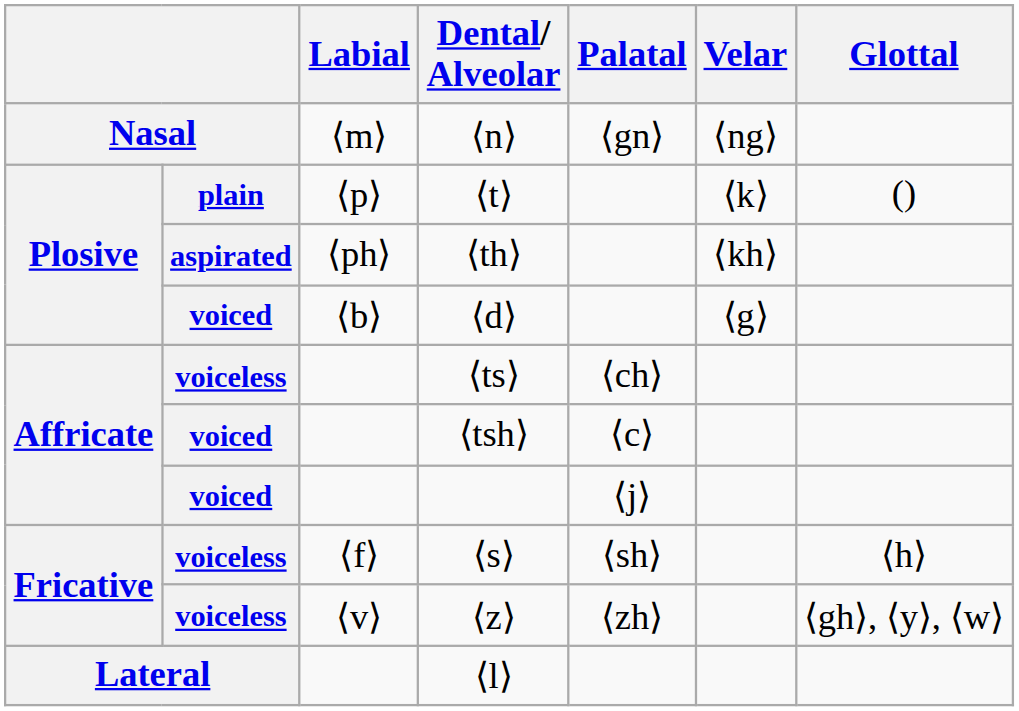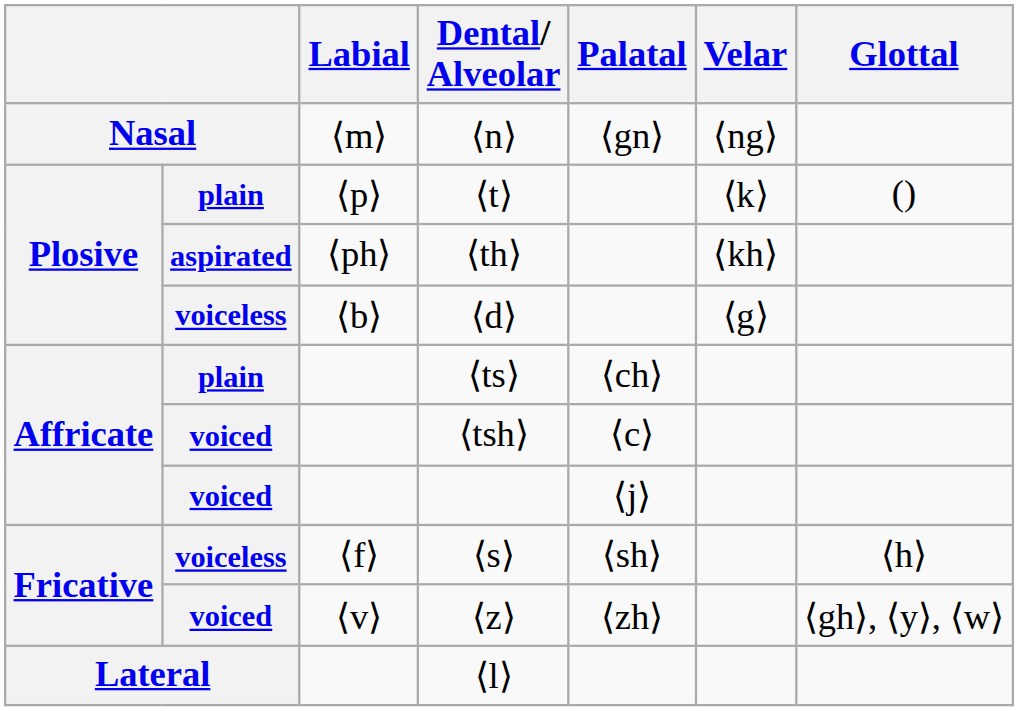 <table class="wikitable" style="text-align: center">
 <tr>
 <th colspan="2"></th>
 <th><a href='#'>Labial</a></th>
 <th><a href='#'>Dental</a>/<br><a href='#'>Alveolar</a></th>
 <th><a href='#'>Palatal</a></th>
 <th><a href='#'>Velar</a></th>
 <th><a href='#'>Glottal</a></th>
 </tr>
 <tr align="center">
 <th colspan="2"><a href='#'>Nasal</a></th>
 <td> ⟨m⟩<br></td>
 <td> ⟨n⟩<br></td>
 <td> ⟨gn⟩<br></td>
 <td> ⟨ng⟩<br></td>
 <td> </td>
 </tr>
 <tr align="center">
 <th rowspan="3"><a href='#'>Plosive</a></th>
 <th><small><a href='#'>plain</a></small></th>
 <td> ⟨p⟩<br></td>
 <td> ⟨t⟩<br></td>
 <td></td>
 <td> ⟨k⟩<br></td>
 <td>()<br></td>
 </tr>
 <tr align="center">
 <th><small><a href='#'>aspirated</a></small></th>
 <td> ⟨ph⟩<br></td>
 <td> ⟨th⟩<br></td>
 <td></td>
 <td> ⟨kh⟩<br></td>
 <td> </td>
 </tr>
 <tr align="center">
-<th><small><a href='#'>voiced</a></small></th>
+<th><small><a href='#'>voiceless</a></small></th>
 <td> ⟨b⟩<br></td>
 <td> ⟨d⟩<br></td>
 <td></td>
 <td> ⟨g⟩<br></td>
 <td> </td>
 </tr>
 <tr align="center">
 <th rowspan="3"><a href='#'>Affricate</a></th>
-<th><small><a href='#'>voiceless</a></small></th>
+<th><small><a href='#'>plain</a></small></th>
 <td></td>
 <td> ⟨ts⟩<br></td>
 <td> ⟨ch⟩<br></td>
 <td></td>
 <td></td>
 </tr>
 <tr align="center">
 <th><small><a href='#'>voiced</a></small></th>
 <td></td>
 <td> ⟨tsh⟩<br></td>
 <td> ⟨c⟩<br></td>
 <td></td>
 <td> </td>
 </tr>
 <tr align="center">
 <th><small><a href='#'>voiced</a></small></th>
 <td></td>
 <td></td>
 <td> ⟨j⟩<br></td>
 <td></td>
 <td> </td>
 </tr>
 <tr align="center">
 <th rowspan="2"><a href='#'>Fricative</a></th>
 <th><small><a href='#'>voiceless</a></small></th>
 <td> ⟨f⟩<br></td>
 <td> ⟨s⟩<br></td>
 <td> ⟨sh⟩<br></td>
 <td> </td>
 <td> ⟨h⟩<br></td>
 </tr>
 <tr align="center">
-<th><small><a href='#'>voiceless</a></small></th>
+<th><small><a href='#'>voiced</a></small></th>
 <td> ⟨v⟩<br></td>
 <td> ⟨z⟩<br></td>
 <td> ⟨zh⟩<br></td>
 <td> </td>
 <td> ⟨gh⟩, ⟨y⟩, ⟨w⟩<br></td>
 </tr>
 <tr align="center">
 <th colspan="2"><a href='#'>Lateral</a></th>
 <td></td>
 <td> ⟨l⟩<br></td>
 <td></td>
 <td></td>
 <td></td>
 </tr>
 </table>
